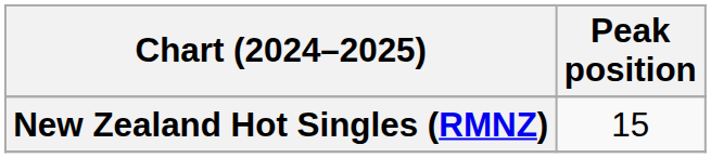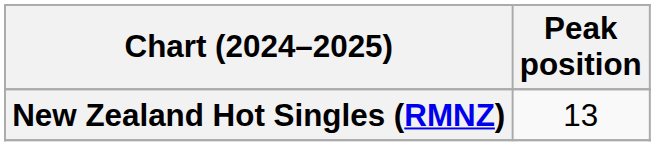 <table class="wikitable sortable plainrowheaders" style="text-align:center">
 <tr>
 <th scope="col">Chart (2024–2025)</th>
 <th scope="col">Peak<br>position</th>
 </tr>
 <tr>
 </tr>
 <tr>
 </tr>
 <tr>
 <th scope="row">New Zealand Hot Singles (<a href='#'>RMNZ</a>)</th>
-<td>15</td>
+<td>13</td>
 </tr>
 <tr>
 </tr>
 <tr>
 </tr>
 <tr>
 </tr>
 </table>
